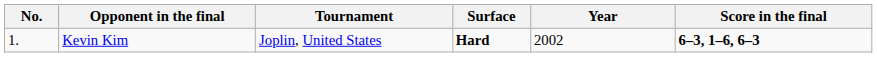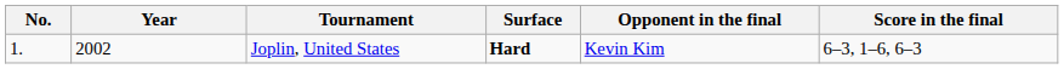 <table class="sortable wikitable" style=font-size:97%>
 <tr>
 <th width=50>No.</th>
-<th width=200>Opponent in the final</th>
+<th width=145>Year</th>
 <th width=200>Tournament</th>
 <th width=75>Surface</th>
-<th width=145>Year</th>
+<th width=200>Opponent in the final</th>
 <th width=200>Score in the final</th>
 </tr>
 <tr>
 <td>1.</td>
-<td> <a href='#'>Kevin Kim</a></td>
+<td>2002</td>
 <td> <a href='#'>Joplin</a>, <a href='#'>United States</a></td>
 <td><strong>Hard</strong></td>
-<td>2002</td>
-<td><strong>6–3, 1–6, 6–3</strong></td>
+<td> <a href='#'>Kevin Kim</a></td>
+<td>6–3, 1–6, 6–3</td>
 </tr>
 </table>
